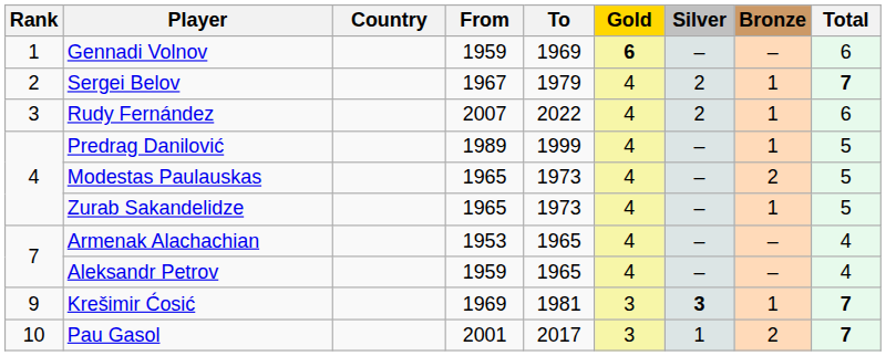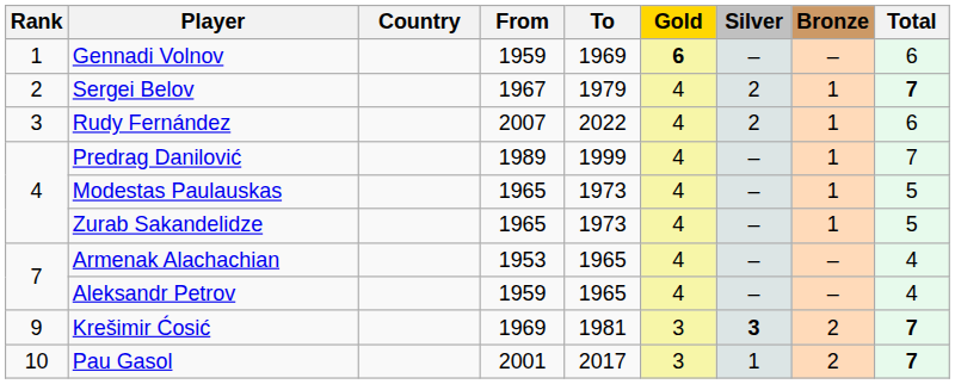 <table class="wikitable plainrowheaders" width=80% style="text-align:center;">
 <tr style="background-color:#EDEDED;">
 <th class="hintergrundfarbe5" style="width:1em">Rank</th>
 <th class="hintergrundfarbe5">Player</th>
 <th class="hintergrundfarbe5">Country</th>
 <th class="hintergrundfarbe5">From</th>
 <th class="hintergrundfarbe5">To</th>
 <th style="background:    gold; width:8%">Gold</th>
 <th style="background:  silver; width:8%">Silver</th>
 <th style="background: #CC9966; width:8%">Bronze</th>
 <th class="hintergrundfarbe5" style="width:8%">Total</th>
 </tr>
 <tr>
 <td>1</td>
 <td align="left"><a href='#'>Gennadi Volnov</a></td>
 <td align="left"></td>
 <td>1959</td>
 <td>1969</td>
 <td bgcolor="#F7F6A8"><strong>6</strong></td>
 <td bgcolor="#DCE5E5">–</td>
 <td bgcolor="#FFDAB9">–</td>
 <td bgcolor="#E7FAEC">6</td>
 </tr>
 <tr align="center">
 <td>2</td>
 <td align="left"><a href='#'>Sergei Belov</a></td>
 <td align="left"></td>
 <td>1967</td>
 <td>1979</td>
 <td bgcolor="#F7F6A8">4</td>
 <td bgcolor="#DCE5E5">2</td>
 <td bgcolor="#FFDAB9">1</td>
 <td bgcolor="#E7FAEC"><strong>7</strong></td>
 </tr>
 <tr align="center">
 <td>3</td>
 <td align="left"><a href='#'>Rudy Fernández</a></td>
 <td align="left"></td>
 <td>2007</td>
 <td>2022</td>
 <td bgcolor="#F7F6A8">4</td>
 <td bgcolor="#DCE5E5">2</td>
 <td bgcolor="#FFDAB9">1</td>
 <td bgcolor="#E7FAEC">6</td>
 </tr>
 <tr align="center">
 <td rowspan="3">4</td>
 <td align="left"><a href='#'>Predrag Danilović</a></td>
 <td align="left"><br></td>
 <td>1989</td>
 <td>1999</td>
 <td bgcolor="#F7F6A8">4</td>
 <td bgcolor="#DCE5E5">–</td>
 <td bgcolor="#FFDAB9">1</td>
-<td bgcolor="#E7FAEC">5</td>
+<td bgcolor="#E7FAEC">7</td>
 </tr>
 <tr align="center">
 <td align="left"><a href='#'>Modestas Paulauskas</a></td>
 <td align="left"></td>
 <td>1965</td>
 <td>1973</td>
 <td bgcolor="#F7F6A8">4</td>
 <td bgcolor="#DCE5E5">–</td>
-<td bgcolor="#FFDAB9">2</td>
+<td bgcolor="#FFDAB9">1</td>
 <td bgcolor="#E7FAEC">5</td>
 </tr>
 <tr align="center">
 <td align="left"><a href='#'>Zurab Sakandelidze</a></td>
 <td align="left"></td>
 <td>1965</td>
 <td>1973</td>
 <td bgcolor="#F7F6A8">4</td>
 <td bgcolor="#DCE5E5">–</td>
 <td bgcolor="#FFDAB9">1</td>
 <td bgcolor="#E7FAEC">5</td>
 </tr>
 <tr align="center">
 <td rowspan="2">7</td>
 <td align="left"><a href='#'>Armenak Alachachian</a></td>
 <td align="left"></td>
 <td>1953</td>
 <td>1965</td>
 <td bgcolor="#F7F6A8">4</td>
 <td bgcolor="#DCE5E5">–</td>
 <td bgcolor="#FFDAB9">–</td>
 <td bgcolor="#E7FAEC">4</td>
 </tr>
 <tr align="center">
 <td align="left"><a href='#'>Aleksandr Petrov</a></td>
 <td align="left"></td>
 <td>1959</td>
 <td>1965</td>
 <td bgcolor="#F7F6A8">4</td>
 <td bgcolor="#DCE5E5">–</td>
 <td bgcolor="#FFDAB9">–</td>
 <td bgcolor="#E7FAEC">4</td>
 </tr>
 <tr align="center">
 <td>9</td>
 <td align="left"><a href='#'>Krešimir Ćosić</a></td>
 <td align="left"></td>
 <td>1969</td>
 <td>1981</td>
 <td bgcolor="#F7F6A8">3</td>
 <td bgcolor="#DCE5E5"><strong>3</strong></td>
-<td bgcolor="#FFDAB9">1</td>
+<td bgcolor="#FFDAB9">2</td>
 <td bgcolor="#E7FAEC"><strong>7</strong></td>
 </tr>
 <tr align="center">
 <td>10</td>
 <td align="left"><a href='#'>Pau Gasol</a></td>
 <td align="left"></td>
 <td>2001</td>
 <td>2017</td>
 <td bgcolor="#F7F6A8">3</td>
 <td bgcolor="#DCE5E5">1</td>
 <td bgcolor="#FFDAB9">2</td>
 <td bgcolor="#E7FAEC"><strong>7</strong></td>
 </tr>
 </table>
